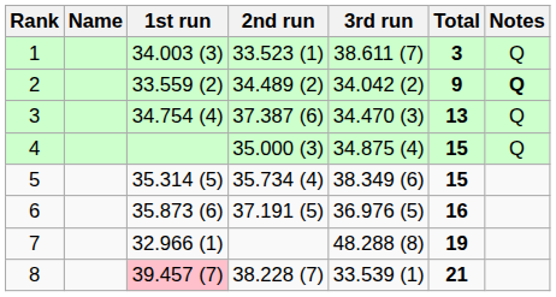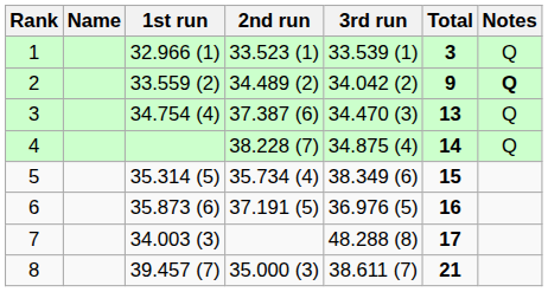 <table class="sortable wikitable" style="text-align:center;">
 <tr>
 <th>Rank</th>
 <th>Name</th>
 <th>1st run</th>
 <th>2nd run</th>
 <th>3rd run</th>
 <th>Total</th>
 <th>Notes</th>
 </tr>
 <tr bgcolor=ccffcc>
 <td>1</td>
 <td align=left></td>
-<td>34.003 (3)</td>
+<td>32.966 (1)</td>
 <td>33.523 (1)</td>
-<td>38.611 (7)</td>
+<td>33.539 (1)</td>
 <td><strong>3</strong></td>
 <td>Q</td>
 </tr>
 <tr bgcolor=ccffcc>
 <td>2</td>
 <td align=left></td>
 <td>33.559 (2)</td>
 <td>34.489 (2)</td>
 <td>34.042 (2)</td>
 <td><strong>9</strong></td>
 <td><strong>Q</strong></td>
 </tr>
 <tr bgcolor=ccffcc>
 <td>3</td>
 <td align=left></td>
 <td>34.754 (4)</td>
 <td>37.387 (6)</td>
 <td>34.470 (3)</td>
 <td><strong>13</strong></td>
 <td>Q</td>
 </tr>
 <tr bgcolor=ccffcc>
 <td>4</td>
 <td align=left></td>
 <td></td>
-<td>35.000 (3)</td>
+<td>38.228 (7)</td>
 <td>34.875 (4)</td>
-<td><strong>15</strong></td>
+<td><strong>14</strong></td>
 <td>Q</td>
 </tr>
 <tr>
 <td>5</td>
 <td align=left></td>
 <td>35.314 (5)</td>
 <td>35.734 (4)</td>
 <td>38.349 (6)</td>
 <td><strong>15</strong></td>
 <td></td>
 </tr>
 <tr>
 <td>6</td>
 <td align=left></td>
 <td>35.873 (6)</td>
 <td>37.191 (5)</td>
 <td>36.976 (5)</td>
 <td><strong>16</strong></td>
 <td></td>
 </tr>
 <tr>
 <td>7</td>
 <td align=left></td>
-<td>32.966 (1)</td>
+<td>34.003 (3)</td>
 <td></td>
 <td>48.288 (8)</td>
-<td><strong>19</strong></td>
+<td><strong>17</strong></td>
 <td></td>
 </tr>
 <tr>
 <td>8</td>
 <td align=left></td>
-<td style="background: pink;">39.457 (7)</td>
-<td>38.228 (7)</td>
-<td>33.539 (1)</td>
+<td>39.457 (7)</td>
+<td>35.000 (3)</td>
+<td>38.611 (7)</td>
 <td><strong>21</strong></td>
 <td></td>
 </tr>
 </table>
